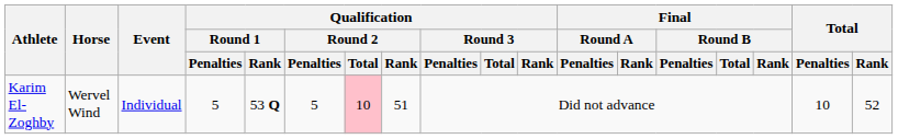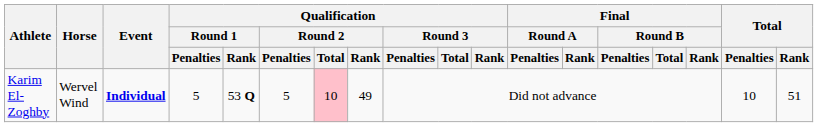 <table class="wikitable" style="font-size:90%">
 <tr>
 <th scope="col" rowspan="3">Athlete</th>
 <th scope="col" rowspan="3">Horse</th>
 <th scope="col" rowspan="3">Event</th>
 <th scope="col" colspan="8">Qualification</th>
 <th scope="col" colspan="5">Final</th>
 <th scope="col" rowspan=2 colspan="2">Total</th>
 </tr>
 <tr style="font-size:95%">
 <th scope="col" colspan="2">Round 1</th>
 <th scope="col" colspan="3">Round 2</th>
 <th scope="col" colspan="3">Round 3</th>
 <th scope="col" colspan="2">Round A</th>
 <th scope="col" colspan="3">Round B</th>
 </tr>
 <tr style="font-size:95%">
 <th scope="col">Penalties</th>
 <th scope="col">Rank</th>
 <th scope="col">Penalties</th>
 <th scope="col">Total</th>
 <th scope="col">Rank</th>
 <th scope="col">Penalties</th>
 <th scope="col">Total</th>
 <th scope="col">Rank</th>
 <th scope="col">Penalties</th>
 <th scope="col">Rank</th>
 <th scope="col">Penalties</th>
 <th scope="col">Total</th>
 <th scope="col">Rank</th>
 <th scope="col">Penalties</th>
 <th scope="col">Rank</th>
 </tr>
 <tr align=center>
 <td align=left><a href='#'>Karim El-Zoghby</a></td>
 <td align=left>Wervel Wind</td>
-<td align=left><a href='#'>Individual</a></td>
+<td align=left><strong><a href='#'>Individual</a></strong></td>
 <td>5</td>
 <td>53 <strong>Q</strong></td>
 <td>5</td>
 <td style="background: pink;">10</td>
-<td>51</td>
+<td>49</td>
 <td colspan=8>Did not advance</td>
 <td>10</td>
-<td>52</td>
+<td>51</td>
 </tr>
 </table>
